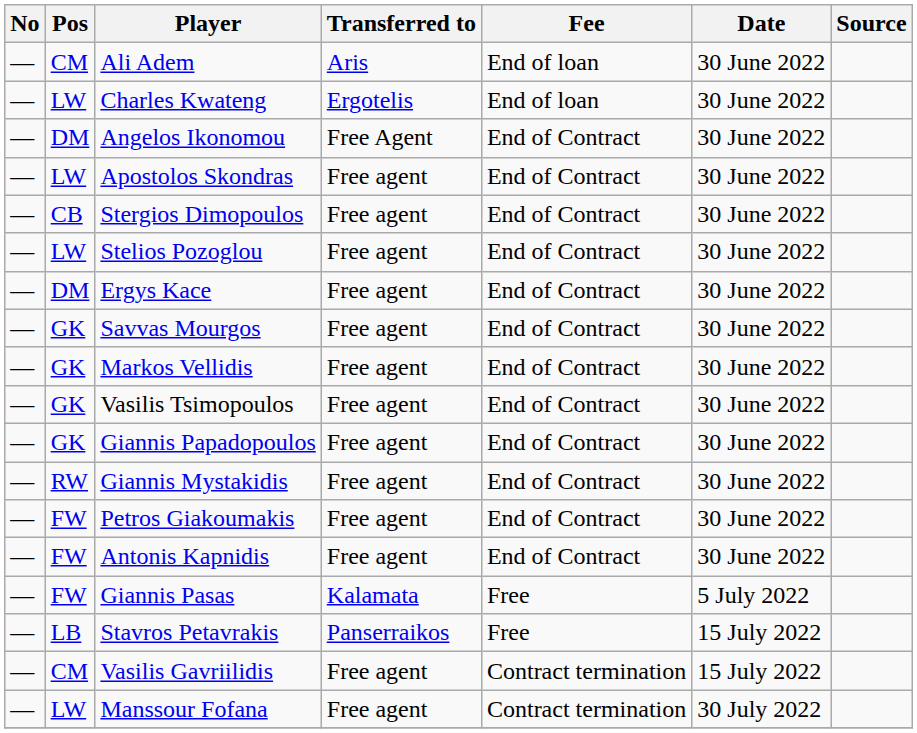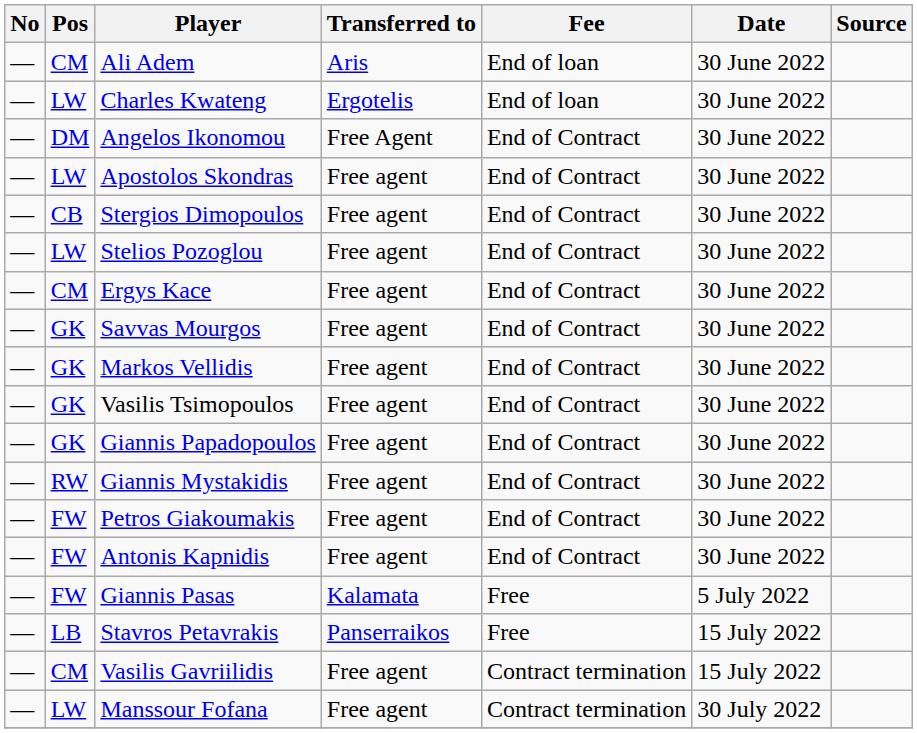 <table class="wikitable">
 <tr>
 <th>No</th>
 <th>Pos</th>
 <th>Player</th>
 <th>Transferred to</th>
 <th>Fee</th>
 <th>Date</th>
 <th>Source</th>
 </tr>
 <tr>
 <td>—</td>
 <td><a href='#'>CM</a></td>
 <td><a href='#'>Ali Adem</a></td>
 <td><a href='#'>Aris</a></td>
 <td>End of loan</td>
 <td>30 June 2022</td>
 <td></td>
 </tr>
 <tr>
 <td>—</td>
 <td><a href='#'>LW</a></td>
 <td><a href='#'>Charles Kwateng</a></td>
 <td><a href='#'>Ergotelis</a></td>
 <td>End of loan</td>
 <td>30 June 2022</td>
 <td></td>
 </tr>
 <tr>
 <td>—</td>
 <td><a href='#'>DM</a></td>
 <td><a href='#'>Angelos Ikonomou</a></td>
 <td>Free Agent</td>
 <td>End of Contract</td>
 <td>30 June 2022</td>
 <td></td>
 </tr>
 <tr>
 <td>—</td>
 <td><a href='#'>LW</a></td>
 <td><a href='#'>Apostolos Skondras</a></td>
 <td>Free agent</td>
 <td>End of Contract</td>
 <td>30 June 2022</td>
 <td></td>
 </tr>
 <tr>
 <td>—</td>
 <td><a href='#'>CB</a></td>
 <td><a href='#'>Stergios Dimopoulos</a></td>
 <td>Free agent</td>
 <td>End of Contract</td>
 <td>30 June 2022</td>
 <td></td>
 </tr>
 <tr>
 <td>—</td>
 <td><a href='#'>LW</a></td>
 <td><a href='#'>Stelios Pozoglou</a></td>
 <td>Free agent</td>
 <td>End of Contract</td>
 <td>30 June 2022</td>
 <td></td>
 </tr>
 <tr>
 <td>—</td>
-<td><a href='#'>DM</a></td>
+<td><a href='#'>CM</a></td>
 <td><a href='#'>Ergys Kace</a></td>
 <td>Free agent</td>
 <td>End of Contract</td>
 <td>30 June 2022</td>
 <td></td>
 </tr>
 <tr>
 <td>—</td>
 <td><a href='#'>GK</a></td>
 <td><a href='#'>Savvas Mourgos</a></td>
 <td>Free agent</td>
 <td>End of Contract</td>
 <td>30 June 2022</td>
 <td></td>
 </tr>
 <tr>
 <td>—</td>
 <td><a href='#'>GK</a></td>
 <td><a href='#'>Markos Vellidis</a></td>
 <td>Free agent</td>
 <td>End of Contract</td>
 <td>30 June 2022</td>
 <td></td>
 </tr>
 <tr>
 <td>—</td>
 <td><a href='#'>GK</a></td>
 <td>Vasilis Tsimopoulos</td>
 <td>Free agent</td>
 <td>End of Contract</td>
 <td>30 June 2022</td>
 <td></td>
 </tr>
 <tr>
 <td>—</td>
 <td><a href='#'>GK</a></td>
 <td><a href='#'>Giannis Papadopoulos</a></td>
 <td>Free agent</td>
 <td>End of Contract</td>
 <td>30 June 2022</td>
 <td></td>
 </tr>
 <tr>
 <td>—</td>
 <td><a href='#'>RW</a></td>
 <td><a href='#'>Giannis Mystakidis</a></td>
 <td>Free agent</td>
 <td>End of Contract</td>
 <td>30 June 2022</td>
 <td></td>
 </tr>
 <tr>
 <td>—</td>
 <td><a href='#'>FW</a></td>
 <td><a href='#'>Petros Giakoumakis</a></td>
 <td>Free agent</td>
 <td>End of Contract</td>
 <td>30 June 2022</td>
 <td></td>
 </tr>
 <tr>
 <td>—</td>
 <td><a href='#'>FW</a></td>
 <td><a href='#'>Antonis Kapnidis</a></td>
 <td>Free agent</td>
 <td>End of Contract</td>
 <td>30 June 2022</td>
 <td></td>
 </tr>
 <tr>
 <td>—</td>
 <td><a href='#'>FW</a></td>
 <td><a href='#'>Giannis Pasas</a></td>
 <td><a href='#'>Kalamata</a></td>
 <td>Free</td>
 <td>5 July 2022</td>
 <td></td>
 </tr>
 <tr>
 <td>—</td>
 <td><a href='#'>LB</a></td>
 <td><a href='#'>Stavros Petavrakis</a></td>
 <td><a href='#'>Panserraikos</a></td>
 <td>Free</td>
 <td>15 July 2022</td>
 <td></td>
 </tr>
 <tr>
 <td>—</td>
 <td><a href='#'>CM</a></td>
 <td><a href='#'>Vasilis Gavriilidis</a></td>
 <td>Free agent</td>
 <td>Contract termination</td>
 <td>15 July 2022</td>
 <td></td>
 </tr>
 <tr>
 <td>—</td>
 <td><a href='#'>LW</a></td>
 <td><a href='#'>Manssour Fofana</a></td>
 <td>Free agent</td>
 <td>Contract termination</td>
 <td>30 July 2022</td>
 <td></td>
 </tr>
 <tr>
 </tr>
 </table>
